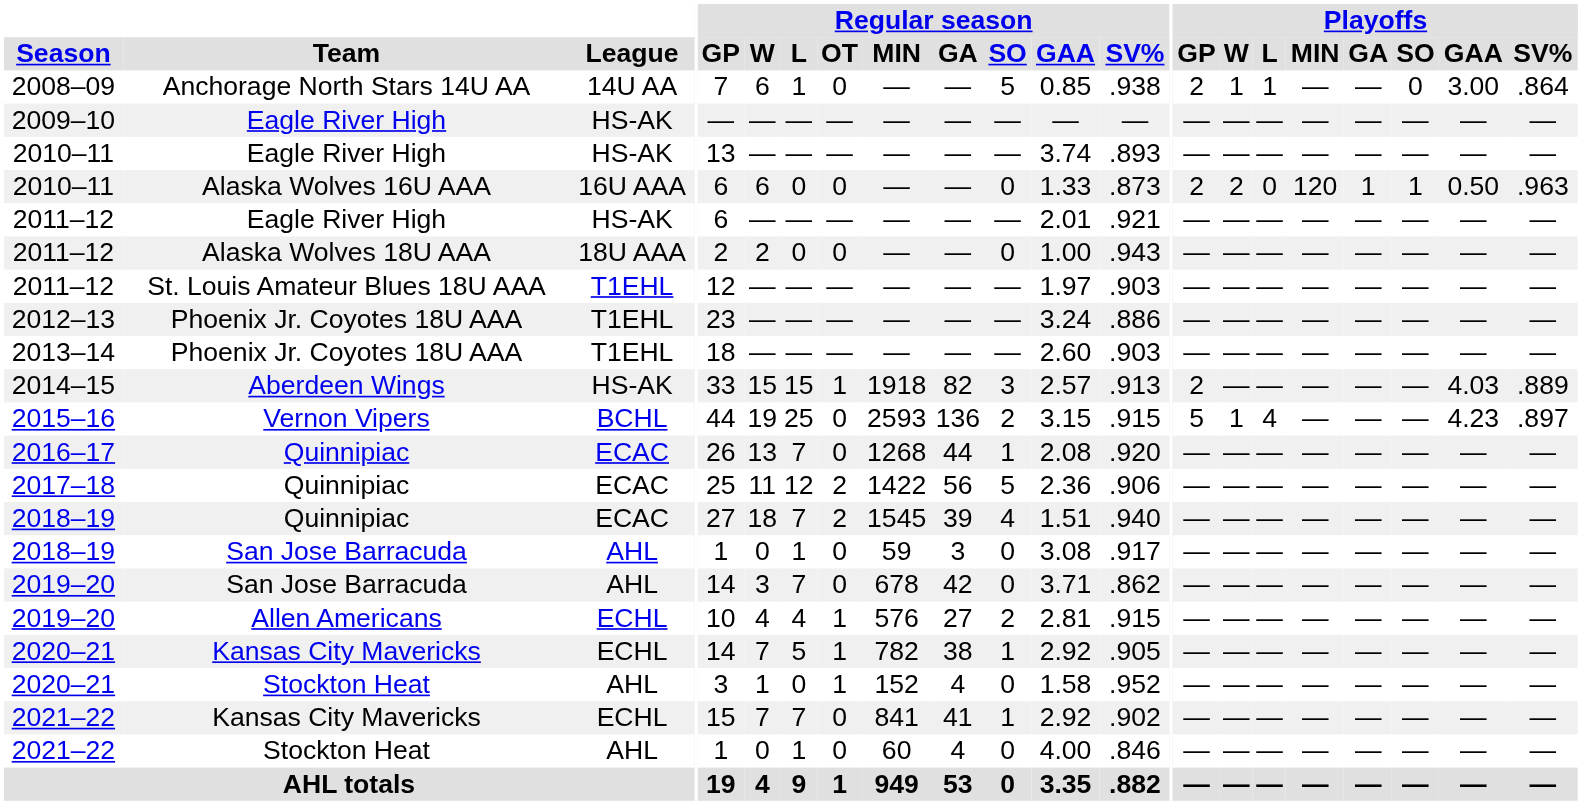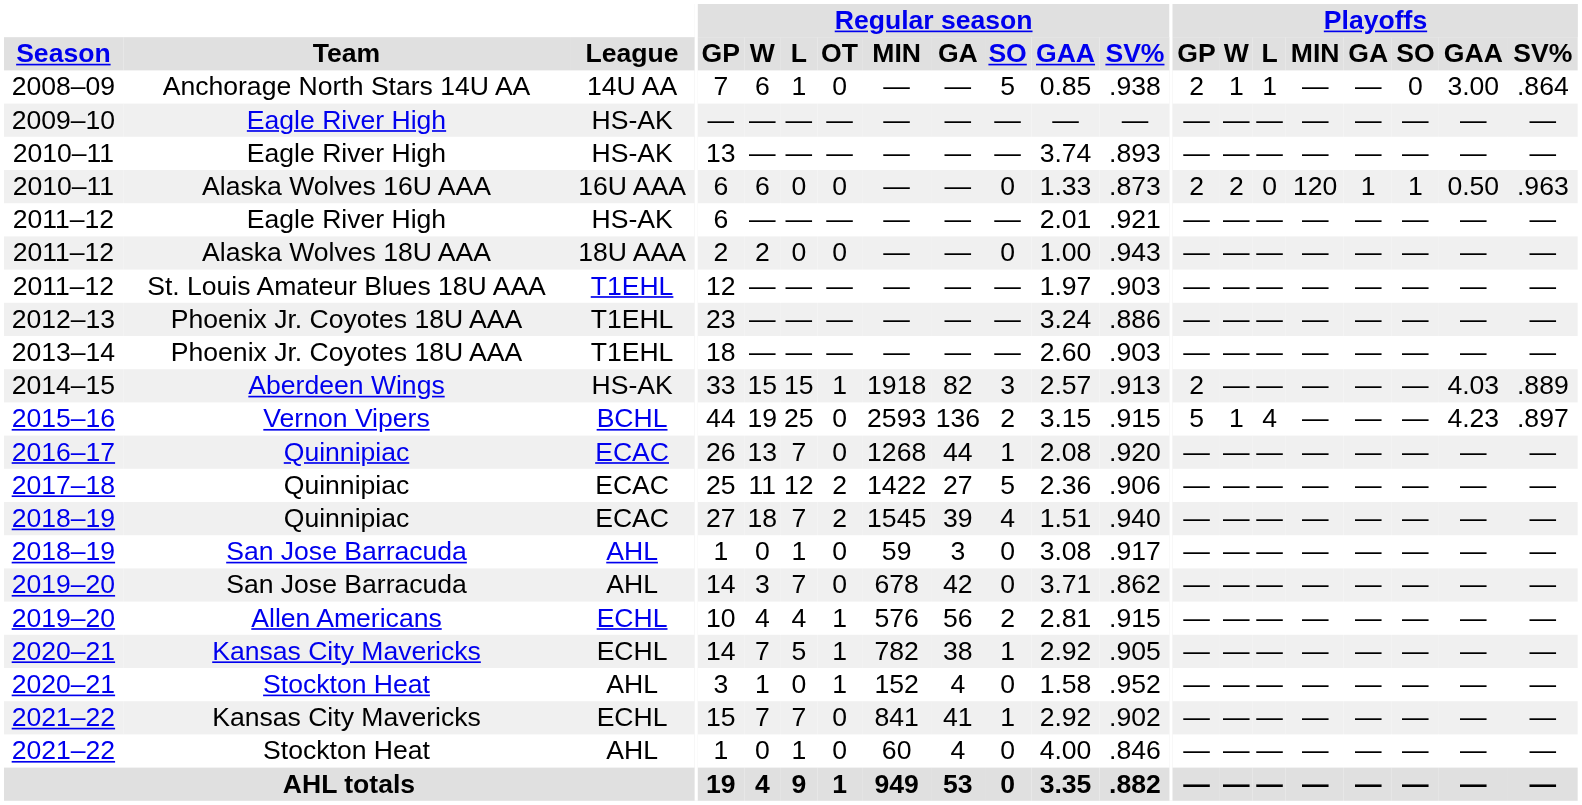 <table border="0" cellpadding="1" cellspacing="0" style="text-align:center; width:75%">
 <tr ALIGN="center" bgcolor="#e0e0e0">
 <th align="center" colspan="3" bgcolor="#ffffff"></th>
 <th align="center" rowspan="99" bgcolor="#ffffff"></th>
 <th align="center" colspan="9" bgcolor="#e0e0e0"><a href='#'>Regular season</a></th>
 <th align="center" rowspan="99" bgcolor="#ffffff"></th>
 <th align="center" colspan="8" bgcolor="#e0e0e0"><a href='#'>Playoffs</a></th>
 </tr>
 <tr ALIGN="center" bgcolor="#e0e0e0">
 <th><a href='#'>Season</a></th>
 <th>Team</th>
 <th>League</th>
 <th>GP</th>
 <th>W</th>
 <th>L</th>
 <th>OT</th>
 <th>MIN</th>
 <th>GA</th>
 <th><a href='#'>SO</a></th>
 <th><a href='#'>GAA</a></th>
 <th><a href='#'>SV%</a></th>
 <th>GP</th>
 <th>W</th>
 <th>L</th>
 <th>MIN</th>
 <th>GA</th>
 <th>SO</th>
 <th>GAA</th>
 <th>SV%</th>
 </tr>
 <tr>
 <td>2008–09</td>
 <td>Anchorage North Stars 14U AA</td>
 <td>14U AA</td>
 <td>7</td>
 <td>6</td>
 <td>1</td>
 <td>0</td>
 <td>—</td>
 <td>—</td>
 <td>5</td>
 <td>0.85</td>
 <td>.938</td>
 <td>2</td>
 <td>1</td>
 <td>1</td>
 <td>—</td>
 <td>—</td>
 <td>0</td>
 <td>3.00</td>
 <td>.864</td>
 </tr>
 <tr bgcolor="f0f0f0">
 <td>2009–10</td>
 <td><a href='#'>Eagle River High</a></td>
 <td>HS-AK</td>
 <td>—</td>
 <td>—</td>
 <td>—</td>
 <td>—</td>
 <td>—</td>
 <td>—</td>
 <td>—</td>
 <td>—</td>
 <td>—</td>
 <td>—</td>
 <td>—</td>
 <td>—</td>
 <td>—</td>
 <td>—</td>
 <td>—</td>
 <td>—</td>
 <td>—</td>
 </tr>
 <tr>
 <td>2010–11</td>
 <td>Eagle River High</td>
 <td>HS-AK</td>
 <td>13</td>
 <td>—</td>
 <td>—</td>
 <td>—</td>
 <td>—</td>
 <td>—</td>
 <td>—</td>
 <td>3.74</td>
 <td>.893</td>
 <td>—</td>
 <td>—</td>
 <td>—</td>
 <td>—</td>
 <td>—</td>
 <td>—</td>
 <td>—</td>
 <td>—</td>
 </tr>
 <tr bgcolor="f0f0f0">
 <td>2010–11</td>
 <td>Alaska Wolves 16U AAA</td>
 <td>16U AAA</td>
 <td>6</td>
 <td>6</td>
 <td>0</td>
 <td>0</td>
 <td>—</td>
 <td>—</td>
 <td>0</td>
 <td>1.33</td>
 <td>.873</td>
 <td>2</td>
 <td>2</td>
 <td>0</td>
 <td>120</td>
 <td>1</td>
 <td>1</td>
 <td>0.50</td>
 <td>.963</td>
 </tr>
 <tr>
 <td>2011–12</td>
 <td>Eagle River High</td>
 <td>HS-AK</td>
 <td>6</td>
 <td>—</td>
 <td>—</td>
 <td>—</td>
 <td>—</td>
 <td>—</td>
 <td>—</td>
 <td>2.01</td>
 <td>.921</td>
 <td>—</td>
 <td>—</td>
 <td>—</td>
 <td>—</td>
 <td>—</td>
 <td>—</td>
 <td>—</td>
 <td>—</td>
 </tr>
 <tr bgcolor="f0f0f0">
 <td>2011–12</td>
 <td>Alaska Wolves 18U AAA</td>
 <td>18U AAA</td>
 <td>2</td>
 <td>2</td>
 <td>0</td>
 <td>0</td>
 <td>—</td>
 <td>—</td>
 <td>0</td>
 <td>1.00</td>
 <td>.943</td>
 <td>—</td>
 <td>—</td>
 <td>—</td>
 <td>—</td>
 <td>—</td>
 <td>—</td>
 <td>—</td>
 <td>—</td>
 </tr>
 <tr>
 <td>2011–12</td>
 <td>St. Louis Amateur Blues 18U AAA</td>
 <td><a href='#'>T1EHL</a></td>
 <td>12</td>
 <td>—</td>
 <td>—</td>
 <td>—</td>
 <td>—</td>
 <td>—</td>
 <td>—</td>
 <td>1.97</td>
 <td>.903</td>
 <td>—</td>
 <td>—</td>
 <td>—</td>
 <td>—</td>
 <td>—</td>
 <td>—</td>
 <td>—</td>
 <td>—</td>
 </tr>
 <tr bgcolor="f0f0f0">
 <td>2012–13</td>
 <td>Phoenix Jr. Coyotes 18U AAA</td>
 <td>T1EHL</td>
 <td>23</td>
 <td>—</td>
 <td>—</td>
 <td>—</td>
 <td>—</td>
 <td>—</td>
 <td>—</td>
 <td>3.24</td>
 <td>.886</td>
 <td>—</td>
 <td>—</td>
 <td>—</td>
 <td>—</td>
 <td>—</td>
 <td>—</td>
 <td>—</td>
 <td>—</td>
 </tr>
 <tr>
 <td>2013–14</td>
 <td>Phoenix Jr. Coyotes 18U AAA</td>
 <td>T1EHL</td>
 <td>18</td>
 <td>—</td>
 <td>—</td>
 <td>—</td>
 <td>—</td>
 <td>—</td>
 <td>—</td>
 <td>2.60</td>
 <td>.903</td>
 <td>—</td>
 <td>—</td>
 <td>—</td>
 <td>—</td>
 <td>—</td>
 <td>—</td>
 <td>—</td>
 <td>—</td>
 </tr>
 <tr bgcolor="f0f0f0">
 <td 2014–15 NAHL Season>2014–15</td>
 <td><a href='#'>Aberdeen Wings</a></td>
 <td>HS-AK</td>
 <td>33</td>
 <td>15</td>
 <td>15</td>
 <td>1</td>
 <td>1918</td>
 <td>82</td>
 <td>3</td>
 <td>2.57</td>
 <td>.913</td>
 <td>2</td>
 <td>—</td>
 <td>—</td>
 <td>—</td>
 <td>—</td>
 <td>—</td>
 <td>4.03</td>
 <td>.889</td>
 </tr>
 <tr>
 <td><a href='#'>2015–16</a></td>
 <td><a href='#'>Vernon Vipers</a></td>
 <td><a href='#'>BCHL</a></td>
 <td>44</td>
 <td>19</td>
 <td>25</td>
 <td>0</td>
 <td>2593</td>
 <td>136</td>
 <td>2</td>
 <td>3.15</td>
 <td>.915</td>
 <td>5</td>
 <td>1</td>
 <td>4</td>
 <td>—</td>
 <td>—</td>
 <td>—</td>
 <td>4.23</td>
 <td>.897</td>
 </tr>
 <tr bgcolor="f0f0f0">
 <td><a href='#'>2016–17</a></td>
 <td><a href='#'>Quinnipiac</a></td>
 <td><a href='#'>ECAC</a></td>
 <td>26</td>
 <td>13</td>
 <td>7</td>
 <td>0</td>
 <td>1268</td>
 <td>44</td>
 <td>1</td>
 <td>2.08</td>
 <td>.920</td>
 <td>—</td>
 <td>—</td>
 <td>—</td>
 <td>—</td>
 <td>—</td>
 <td>—</td>
 <td>—</td>
 <td>—</td>
 </tr>
 <tr>
 <td><a href='#'>2017–18</a></td>
 <td>Quinnipiac</td>
 <td>ECAC</td>
 <td>25</td>
 <td>11</td>
 <td>12</td>
 <td>2</td>
 <td>1422</td>
-<td>56</td>
+<td>27</td>
 <td>5</td>
 <td>2.36</td>
 <td>.906</td>
 <td>—</td>
 <td>—</td>
 <td>—</td>
 <td>—</td>
 <td>—</td>
 <td>—</td>
 <td>—</td>
 <td>—</td>
 </tr>
 <tr bgcolor="f0f0f0">
 <td><a href='#'>2018–19</a></td>
 <td>Quinnipiac</td>
 <td>ECAC</td>
 <td>27</td>
 <td>18</td>
 <td>7</td>
 <td>2</td>
 <td>1545</td>
 <td>39</td>
 <td>4</td>
 <td>1.51</td>
 <td>.940</td>
 <td>—</td>
 <td>—</td>
 <td>—</td>
 <td>—</td>
 <td>—</td>
 <td>—</td>
 <td>—</td>
 <td>—</td>
 </tr>
 <tr>
 <td><a href='#'>2018–19</a></td>
 <td><a href='#'>San Jose Barracuda</a></td>
 <td><a href='#'>AHL</a></td>
 <td>1</td>
 <td>0</td>
 <td>1</td>
 <td>0</td>
 <td>59</td>
 <td>3</td>
 <td>0</td>
 <td>3.08</td>
 <td>.917</td>
 <td>—</td>
 <td>—</td>
 <td>—</td>
 <td>—</td>
 <td>—</td>
 <td>—</td>
 <td>—</td>
 <td>—</td>
 </tr>
 <tr bgcolor="f0f0f0">
 <td><a href='#'>2019–20</a></td>
 <td>San Jose Barracuda</td>
 <td>AHL</td>
 <td>14</td>
 <td>3</td>
 <td>7</td>
 <td>0</td>
 <td>678</td>
 <td>42</td>
 <td>0</td>
 <td>3.71</td>
 <td>.862</td>
 <td>—</td>
 <td>—</td>
 <td>—</td>
 <td>—</td>
 <td>—</td>
 <td>—</td>
 <td>—</td>
 <td>—</td>
 </tr>
 <tr>
 <td><a href='#'>2019–20</a></td>
 <td><a href='#'>Allen Americans</a></td>
 <td><a href='#'>ECHL</a></td>
 <td>10</td>
 <td>4</td>
 <td>4</td>
 <td>1</td>
 <td>576</td>
-<td>27</td>
+<td>56</td>
 <td>2</td>
 <td>2.81</td>
 <td>.915</td>
 <td>—</td>
 <td>—</td>
 <td>—</td>
 <td>—</td>
 <td>—</td>
 <td>—</td>
 <td>—</td>
 <td>—</td>
 </tr>
 <tr bgcolor="f0f0f0">
 <td><a href='#'>2020–21</a></td>
 <td><a href='#'>Kansas City Mavericks</a></td>
 <td>ECHL</td>
 <td>14</td>
 <td>7</td>
 <td>5</td>
 <td>1</td>
 <td>782</td>
 <td>38</td>
 <td>1</td>
 <td>2.92</td>
 <td>.905</td>
 <td>—</td>
 <td>—</td>
 <td>—</td>
 <td>—</td>
 <td>—</td>
 <td>—</td>
 <td>—</td>
 <td>—</td>
 </tr>
 <tr>
 <td><a href='#'>2020–21</a></td>
 <td><a href='#'>Stockton Heat</a></td>
 <td>AHL</td>
 <td>3</td>
 <td>1</td>
 <td>0</td>
 <td>1</td>
 <td>152</td>
 <td>4</td>
 <td>0</td>
 <td>1.58</td>
 <td>.952</td>
 <td>—</td>
 <td>—</td>
 <td>—</td>
 <td>—</td>
 <td>—</td>
 <td>—</td>
 <td>—</td>
 <td>—</td>
 </tr>
 <tr bgcolor="f0f0f0">
 <td><a href='#'>2021–22</a></td>
 <td>Kansas City Mavericks</td>
 <td>ECHL</td>
 <td>15</td>
 <td>7</td>
 <td>7</td>
 <td>0</td>
 <td>841</td>
 <td>41</td>
 <td>1</td>
 <td>2.92</td>
 <td>.902</td>
 <td>—</td>
 <td>—</td>
 <td>—</td>
 <td>—</td>
 <td>—</td>
 <td>—</td>
 <td>—</td>
 <td>—</td>
 </tr>
 <tr>
 <td><a href='#'>2021–22</a></td>
 <td>Stockton Heat</td>
 <td>AHL</td>
 <td>1</td>
 <td>0</td>
 <td>1</td>
 <td>0</td>
 <td>60</td>
 <td>4</td>
 <td>0</td>
 <td>4.00</td>
 <td>.846</td>
 <td>—</td>
 <td>—</td>
 <td>—</td>
 <td>—</td>
 <td>—</td>
 <td>—</td>
 <td>—</td>
 <td>—</td>
 </tr>
 <tr bgcolor="e0e0e0">
 <th colspan="3">AHL totals</th>
 <th>19</th>
 <th>4</th>
 <th>9</th>
 <th>1</th>
 <th>949</th>
 <th>53</th>
 <th>0</th>
 <th>3.35</th>
 <th>.882</th>
 <th>—</th>
 <th>—</th>
 <th>—</th>
 <th>—</th>
 <th>—</th>
 <th>—</th>
 <th>—</th>
 <th>—</th>
 </tr>
 </table>
